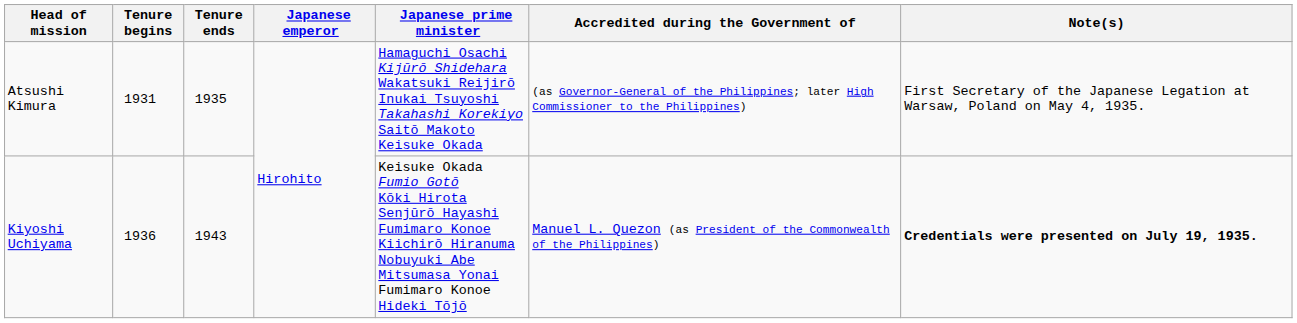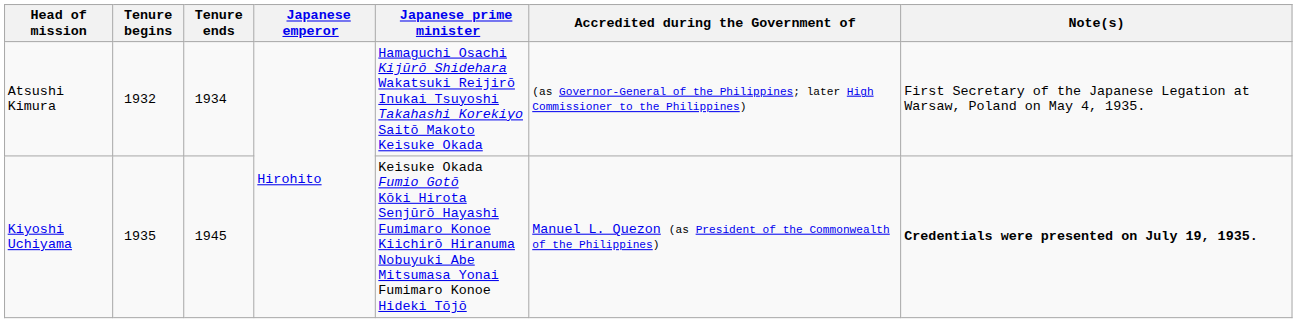 <table class="wikitable">
 <tr>
 <th>Head of mission</th>
 <th> Tenure <br> begins</th>
 <th> Tenure <br> ends</th>
 <th> <a href='#'>Japanese emperor</a> </th>
 <th> <a href='#'>Japanese prime minister</a> </th>
 <th> Accredited during the Government of </th>
 <th> Note(s) </th>
 </tr>
 <tr>
 <td>Atsushi Kimura</td>
-<td> 1931</td>
-<td> 1935</td>
+<td> 1932</td>
+<td> 1934</td>
 <td rowspan="2"><a href='#'>Hirohito</a></td>
 <td><a href='#'>Hamaguchi Osachi</a><br><em><a href='#'>Kijūrō Shidehara</a></em><br><a href='#'>Wakatsuki Reijirō</a><br><a href='#'>Inukai Tsuyoshi</a><br><em><a href='#'>Takahashi Korekiyo</a></em><br><a href='#'>Saitō Makoto</a><br><a href='#'>Keisuke Okada</a></td>
 <td> <small>(as <a href='#'>Governor-General of the Philippines</a>; later <a href='#'>High Commissioner to the Philippines</a>)</small></td>
 <td>First Secretary of the Japanese Legation at Warsaw, Poland on May 4, 1935.</td>
 </tr>
 <tr>
 <td><a href='#'>Kiyoshi Uchiyama</a></td>
-<td> 1936</td>
-<td> 1943</td>
+<td> 1935</td>
+<td> 1945</td>
 <td>Keisuke Okada<br><em><a href='#'>Fumio Gotō</a></em><br><a href='#'>Kōki Hirota</a><br><a href='#'>Senjūrō Hayashi</a><br><a href='#'>Fumimaro Konoe</a><br><a href='#'>Kiichirō Hiranuma</a><br><a href='#'>Nobuyuki Abe</a><br><a href='#'>Mitsumasa Yonai</a><br>Fumimaro Konoe<br><a href='#'>Hideki Tōjō</a></td>
 <td><a href='#'>Manuel L. Quezon</a> <small>(as <a href='#'>President of the Commonwealth of the Philippines</a>)</small></td>
 <td><strong>Credentials were presented on July 19, 1935.</strong></td>
 </tr>
 </table>
